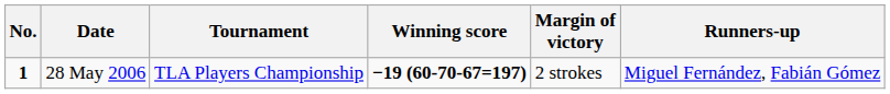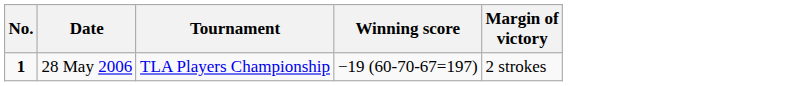 <table class="wikitable" style="font-size:95%;">
 <tr>
 <th>No.</th>
 <th>Date</th>
 <th>Tournament</th>
 <th>Winning score</th>
 <th>Margin of<br>victory</th>
-<th>Runners-up</th>
 </tr>
 <tr>
 <td align=center><strong>1</strong></td>
 <td align=right>28 May <a href='#'>2006</a></td>
 <td><a href='#'>TLA Players Championship</a></td>
-<td><strong>−19 (60-70-67=197)</strong></td>
+<td>−19 (60-70-67=197)</td>
 <td>2 strokes</td>
-<td> <a href='#'>Miguel Fernández</a>,  <a href='#'>Fabián Gómez</a></td>
 </tr>
 </table>
